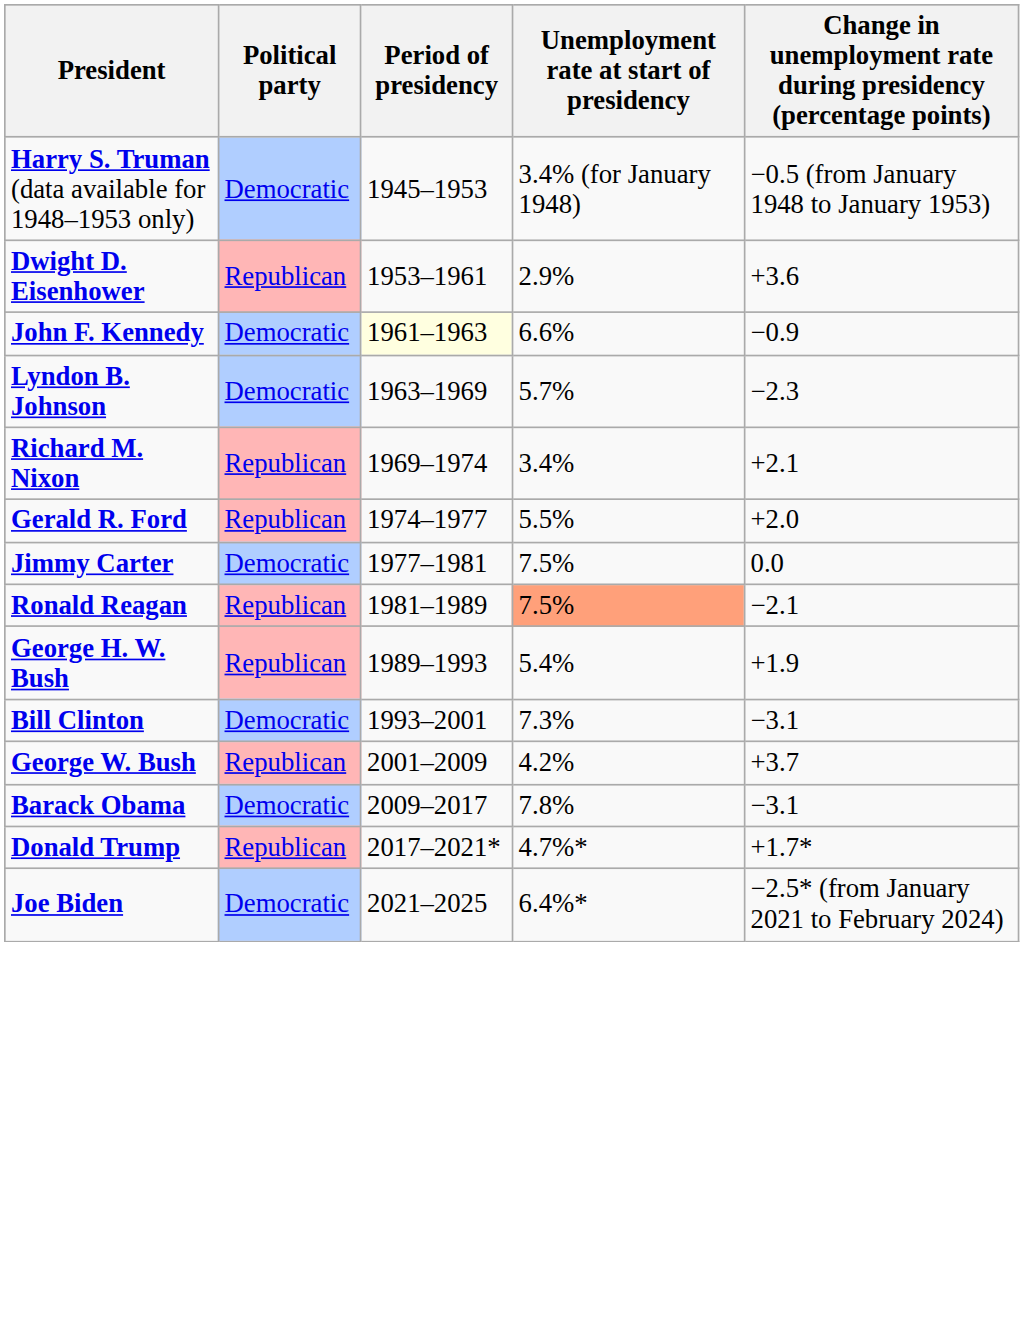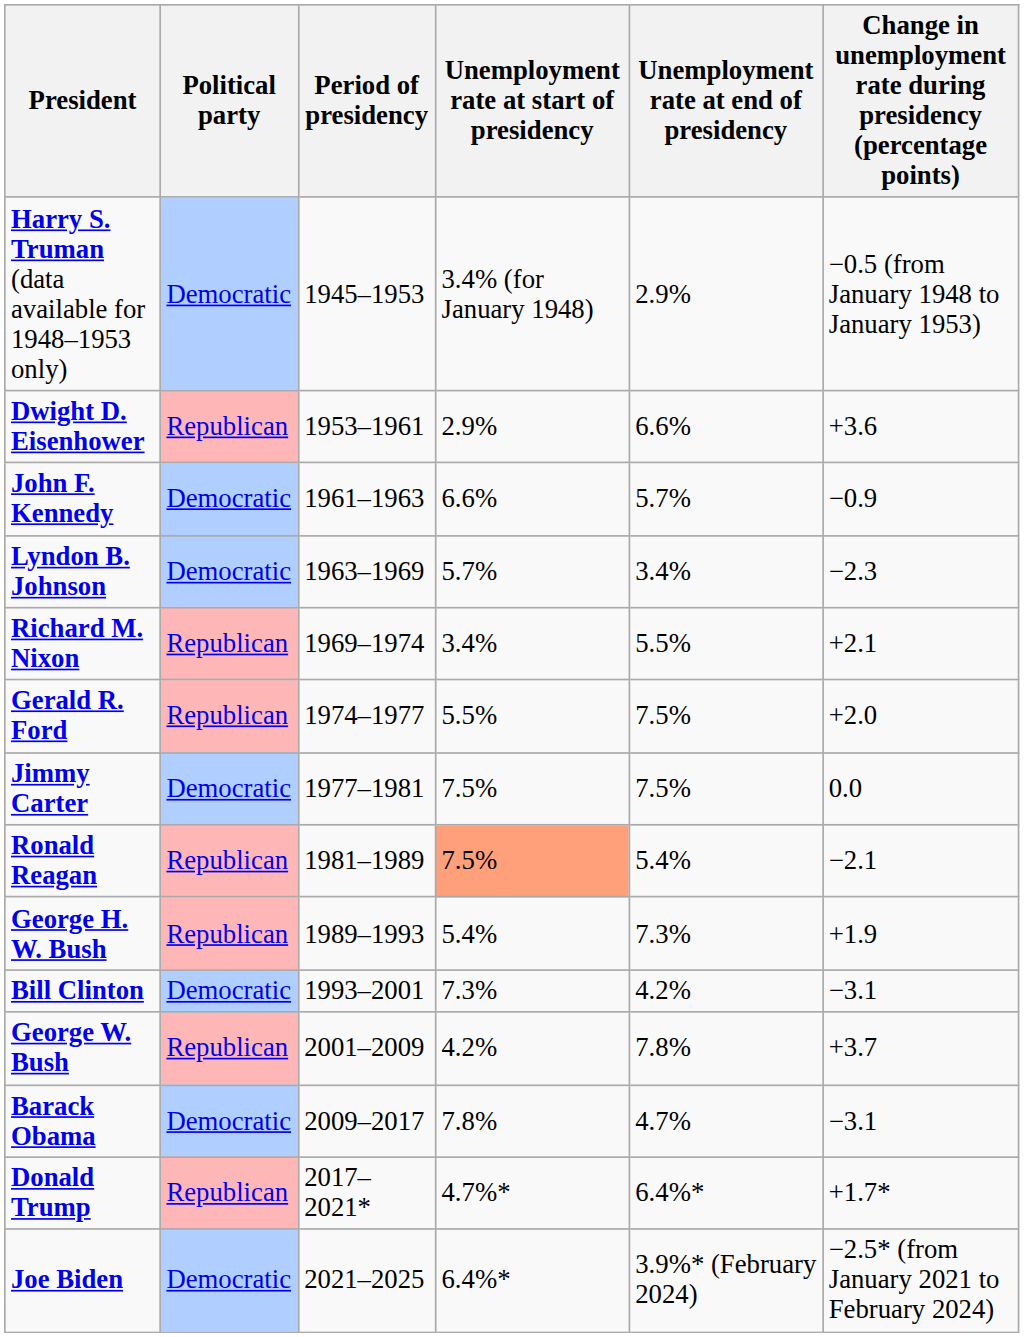 <table class="wikitable sortable">
 <tr>
 <th>President</th>
 <th>Political party</th>
 <th>Period of presidency</th>
 <th>Unemployment rate at start of presidency</th>
+<th>Unemployment rate at end of presidency</th>
 <th>Change in unemployment rate during presidency (percentage points)</th>
 </tr>
 <tr>
 <td><strong><a href='#'>Harry S. Truman</a></strong> (data available for 1948–1953 only)</td>
 <td style="background:#B0CEFF"><a href='#'>Democratic</a></td>
 <td>1945–1953</td>
 <td>3.4% (for January 1948)</td>
+<td>2.9%</td>
 <td> −0.5 (from January 1948 to January 1953)</td>
 </tr>
 <tr>
 <td><strong><a href='#'>Dwight D. Eisenhower</a></strong></td>
 <td style="background:#FFB6B6"><a href='#'>Republican</a></td>
 <td>1953–1961</td>
 <td>2.9%</td>
+<td>6.6%</td>
 <td> +3.6</td>
 </tr>
 <tr>
 <td><strong><a href='#'>John F. Kennedy</a></strong></td>
 <td style="background:#B0CEFF"><a href='#'>Democratic</a></td>
-<td style="background: lightyellow;">1961–1963</td>
+<td>1961–1963</td>
 <td>6.6%</td>
+<td>5.7%</td>
 <td> −0.9</td>
 </tr>
 <tr>
 <td><strong><a href='#'>Lyndon B. Johnson</a></strong></td>
 <td style="background:#B0CEFF"><a href='#'>Democratic</a></td>
 <td>1963–1969</td>
 <td>5.7%</td>
+<td>3.4%</td>
 <td> −2.3</td>
 </tr>
 <tr>
 <td><strong><a href='#'>Richard M. Nixon</a></strong></td>
 <td style="background:#FFB6B6"><a href='#'>Republican</a></td>
 <td>1969–1974</td>
 <td>3.4%</td>
+<td>5.5%</td>
 <td> +2.1</td>
 </tr>
 <tr>
 <td><strong><a href='#'>Gerald R. Ford</a></strong></td>
 <td style="background:#FFB6B6"><a href='#'>Republican</a></td>
 <td>1974–1977</td>
 <td>5.5%</td>
+<td>7.5%</td>
 <td> +2.0</td>
 </tr>
 <tr>
 <td><strong><a href='#'>Jimmy Carter</a></strong></td>
 <td style="background:#B0CEFF"><a href='#'>Democratic</a></td>
 <td>1977–1981</td>
+<td>7.5%</td>
 <td>7.5%</td>
 <td> 0.0</td>
 </tr>
 <tr>
 <td><strong><a href='#'>Ronald Reagan</a></strong></td>
 <td style="background:#FFB6B6"><a href='#'>Republican</a></td>
 <td>1981–1989</td>
 <td style="background: lightsalmon;">7.5%</td>
+<td>5.4%</td>
 <td> −2.1</td>
 </tr>
 <tr>
 <td><strong><a href='#'>George H. W. Bush</a></strong></td>
 <td style="background:#FFB6B6"><a href='#'>Republican</a></td>
 <td>1989–1993</td>
 <td>5.4%</td>
+<td>7.3%</td>
 <td> +1.9</td>
 </tr>
 <tr>
 <td><strong><a href='#'>Bill Clinton</a></strong></td>
 <td style="background:#B0CEFF"><a href='#'>Democratic</a></td>
 <td>1993–2001</td>
 <td>7.3%</td>
+<td>4.2%</td>
 <td> −3.1</td>
 </tr>
 <tr>
 <td><strong><a href='#'>George W. Bush</a></strong></td>
 <td style="background:#FFB6B6"><a href='#'>Republican</a></td>
 <td>2001–2009</td>
 <td>4.2%</td>
+<td>7.8%</td>
 <td> +3.7</td>
 </tr>
 <tr>
 <td><strong><a href='#'>Barack Obama</a></strong></td>
 <td style="background:#B0CEFF"><a href='#'>Democratic</a></td>
 <td>2009–2017</td>
 <td>7.8%</td>
+<td>4.7%</td>
 <td> −3.1</td>
 </tr>
 <tr>
 <td><strong><a href='#'>Donald Trump</a></strong></td>
 <td style="background:#FFB6B6"><a href='#'>Republican</a></td>
 <td>2017–2021*</td>
 <td>4.7%*</td>
+<td>6.4%*</td>
 <td> +1.7*</td>
 </tr>
 <tr>
 <td><strong><a href='#'>Joe Biden</a></strong></td>
 <td style="background:#B0CEFF"><a href='#'>Democratic</a></td>
 <td>2021–2025</td>
 <td>6.4%*</td>
+<td>3.9%* (February 2024)</td>
 <td> −2.5* (from January 2021 to February 2024)</td>
 </tr>
 </table>
